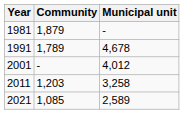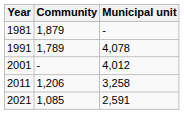 <table class=wikitable>
 <tr>
 <th>Year</th>
 <th>Community</th>
 <th>Municipal unit</th>
 </tr>
 <tr>
 <td>1981</td>
 <td>1,879</td>
 <td>-</td>
 </tr>
 <tr>
 <td>1991</td>
 <td>1,789</td>
-<td>4,678</td>
+<td>4,078</td>
 </tr>
 <tr>
 <td>2001</td>
 <td>-</td>
 <td>4,012</td>
 </tr>
 <tr>
 <td>2011</td>
-<td>1,203</td>
+<td>1,206</td>
 <td>3,258</td>
 </tr>
 <tr>
 <td>2021</td>
 <td>1,085</td>
-<td>2,589</td>
+<td>2,591</td>
 </tr>
 </table>
